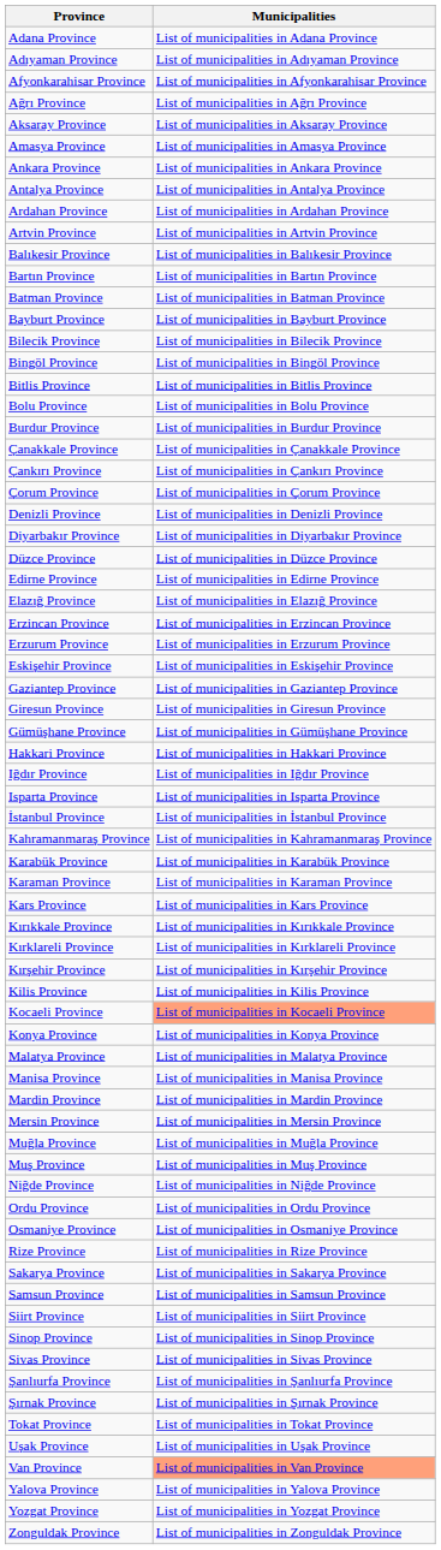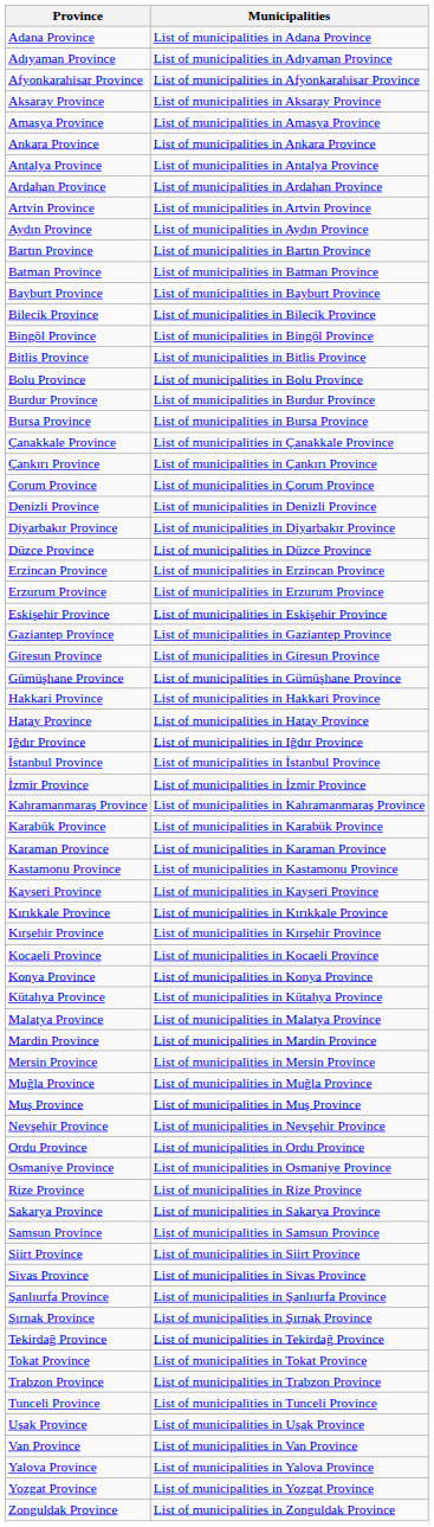 <table class="wikitable">
 <tr>
 <th>Province</th>
 <th>Municipalities</th>
 </tr>
 <tr>
 <td><a href='#'>Adana Province</a></td>
 <td><a href='#'>List of municipalities in Adana Province</a></td>
 </tr>
 <tr>
 <td><a href='#'>Adıyaman Province</a></td>
 <td><a href='#'>List of municipalities in Adıyaman Province</a></td>
 </tr>
 <tr>
 <td><a href='#'>Afyonkarahisar Province</a></td>
 <td><a href='#'>List of municipalities in Afyonkarahisar Province</a></td>
-</tr>
-<tr>
-<td><a href='#'>Ağrı Province</a></td>
-<td><a href='#'>List of municipalities in Ağrı Province</a></td>
 </tr>
 <tr>
 <td><a href='#'>Aksaray Province</a></td>
 <td><a href='#'>List of municipalities in Aksaray Province</a></td>
 </tr>
 <tr>
 <td><a href='#'>Amasya Province</a></td>
 <td><a href='#'>List of municipalities in Amasya Province</a></td>
 </tr>
 <tr>
 <td><a href='#'>Ankara Province</a></td>
 <td><a href='#'>List of municipalities in Ankara Province</a></td>
 </tr>
 <tr>
 <td><a href='#'>Antalya Province</a></td>
 <td><a href='#'>List of municipalities in Antalya Province</a></td>
 </tr>
 <tr>
 <td><a href='#'>Ardahan Province</a></td>
 <td><a href='#'>List of municipalities in Ardahan Province</a></td>
 </tr>
 <tr>
 <td><a href='#'>Artvin Province</a></td>
 <td><a href='#'>List of municipalities in Artvin Province</a></td>
 </tr>
 <tr>
-<td><a href='#'>Balıkesir Province</a></td>
-<td><a href='#'>List of municipalities in Balıkesir Province</a></td>
+<td><a href='#'>Aydın Province</a></td>
+<td><a href='#'>List of municipalities in Aydın Province</a></td>
 </tr>
 <tr>
 <td><a href='#'>Bartın Province</a></td>
 <td><a href='#'>List of municipalities in Bartın Province</a></td>
 </tr>
 <tr>
 <td><a href='#'>Batman Province</a></td>
 <td><a href='#'>List of municipalities in Batman Province</a></td>
 </tr>
 <tr>
 <td><a href='#'>Bayburt Province</a></td>
 <td><a href='#'>List of municipalities in Bayburt Province</a></td>
 </tr>
 <tr>
 <td><a href='#'>Bilecik Province</a></td>
 <td><a href='#'>List of municipalities in Bilecik Province</a></td>
 </tr>
 <tr>
 <td><a href='#'>Bingöl Province</a></td>
 <td><a href='#'>List of municipalities in Bingöl Province</a></td>
 </tr>
 <tr>
 <td><a href='#'>Bitlis Province</a></td>
 <td><a href='#'>List of municipalities in Bitlis Province</a></td>
 </tr>
 <tr>
 <td><a href='#'>Bolu Province</a></td>
 <td><a href='#'>List of municipalities in Bolu Province</a></td>
 </tr>
 <tr>
 <td><a href='#'>Burdur Province</a></td>
 <td><a href='#'>List of municipalities in Burdur Province</a></td>
 </tr>
 <tr>
+<td><a href='#'>Bursa Province</a></td>
+<td><a href='#'>List of municipalities in Bursa Province</a></td>
+</tr>
+<tr>
 <td><a href='#'>Çanakkale Province</a></td>
 <td><a href='#'>List of municipalities in Çanakkale Province</a></td>
 </tr>
 <tr>
 <td><a href='#'>Çankırı Province</a></td>
 <td><a href='#'>List of municipalities in Çankırı Province</a></td>
 </tr>
 <tr>
 <td><a href='#'>Çorum Province</a></td>
 <td><a href='#'>List of municipalities in Çorum Province</a></td>
 </tr>
 <tr>
 <td><a href='#'>Denizli Province</a></td>
 <td><a href='#'>List of municipalities in Denizli Province</a></td>
 </tr>
 <tr>
 <td><a href='#'>Diyarbakır Province</a></td>
 <td><a href='#'>List of municipalities in Diyarbakır Province</a></td>
 </tr>
 <tr>
 <td><a href='#'>Düzce Province</a></td>
 <td><a href='#'>List of municipalities in Düzce Province</a></td>
-</tr>
-<tr>
-<td><a href='#'>Edirne Province</a></td>
-<td><a href='#'>List of municipalities in Edirne Province</a></td>
-</tr>
-<tr>
-<td><a href='#'>Elazığ Province</a></td>
-<td><a href='#'>List of municipalities in Elazığ Province</a></td>
 </tr>
 <tr>
 <td><a href='#'>Erzincan Province</a></td>
 <td><a href='#'>List of municipalities in Erzincan Province</a></td>
 </tr>
 <tr>
 <td><a href='#'>Erzurum Province</a></td>
 <td><a href='#'>List of municipalities in Erzurum Province</a></td>
 </tr>
 <tr>
 <td><a href='#'>Eskişehir Province</a></td>
 <td><a href='#'>List of municipalities in Eskişehir Province</a></td>
 </tr>
 <tr>
 <td><a href='#'>Gaziantep Province</a></td>
 <td><a href='#'>List of municipalities in Gaziantep Province</a></td>
 </tr>
 <tr>
 <td><a href='#'>Giresun Province</a></td>
 <td><a href='#'>List of municipalities in Giresun Province</a></td>
 </tr>
 <tr>
 <td><a href='#'>Gümüşhane Province</a></td>
 <td><a href='#'>List of municipalities in Gümüşhane Province</a></td>
 </tr>
 <tr>
 <td><a href='#'>Hakkari Province</a></td>
 <td><a href='#'>List of municipalities in Hakkari Province</a></td>
 </tr>
 <tr>
+<td><a href='#'>Hatay Province</a></td>
+<td><a href='#'>List of municipalities in Hatay Province</a></td>
+</tr>
+<tr>
 <td><a href='#'>Iğdır Province</a></td>
 <td><a href='#'>List of municipalities in Iğdır Province</a></td>
 </tr>
 <tr>
-<td><a href='#'>Isparta Province</a></td>
-<td><a href='#'>List of municipalities in Isparta Province</a></td>
+<td><a href='#'>İstanbul Province</a></td>
+<td><a href='#'>List of municipalities in İstanbul Province</a></td>
 </tr>
 <tr>
-<td><a href='#'>İstanbul Province</a></td>
-<td><a href='#'>List of municipalities in İstanbul Province</a></td>
+<td><a href='#'>İzmir Province</a></td>
+<td><a href='#'>List of municipalities in İzmir Province</a></td>
 </tr>
 <tr>
 <td><a href='#'>Kahramanmaraş Province</a></td>
 <td><a href='#'>List of municipalities in Kahramanmaraş Province</a></td>
 </tr>
 <tr>
 <td><a href='#'>Karabük Province</a></td>
 <td><a href='#'>List of municipalities in Karabük Province</a></td>
 </tr>
 <tr>
 <td><a href='#'>Karaman Province</a></td>
 <td><a href='#'>List of municipalities in Karaman Province</a></td>
 </tr>
 <tr>
-<td><a href='#'>Kars Province</a></td>
-<td><a href='#'>List of municipalities in Kars Province</a></td>
+<td><a href='#'>Kastamonu Province</a></td>
+<td><a href='#'>List of municipalities in Kastamonu Province</a></td>
+</tr>
+<tr>
+<td><a href='#'>Kayseri Province</a></td>
+<td><a href='#'>List of municipalities in Kayseri Province</a></td>
 </tr>
 <tr>
 <td><a href='#'>Kırıkkale Province</a></td>
 <td><a href='#'>List of municipalities in Kırıkkale Province</a></td>
 </tr>
 <tr>
-<td><a href='#'>Kırklareli Province</a></td>
-<td><a href='#'>List of municipalities in Kırklareli Province</a></td>
-</tr>
-<tr>
 <td><a href='#'>Kırşehir Province</a></td>
 <td><a href='#'>List of municipalities in Kırşehir Province</a></td>
 </tr>
 <tr>
-<td><a href='#'>Kilis Province</a></td>
-<td><a href='#'>List of municipalities in Kilis Province</a></td>
-</tr>
-<tr>
 <td><a href='#'>Kocaeli Province</a></td>
-<td style="background: lightsalmon;"><a href='#'>List of municipalities in Kocaeli Province</a></td>
+<td><a href='#'>List of municipalities in Kocaeli Province</a></td>
 </tr>
 <tr>
 <td><a href='#'>Konya Province</a></td>
 <td><a href='#'>List of municipalities in Konya Province</a></td>
 </tr>
 <tr>
+<td><a href='#'>Kütahya Province</a></td>
+<td><a href='#'>List of municipalities in Kütahya Province</a></td>
+</tr>
+<tr>
 <td><a href='#'>Malatya Province</a></td>
 <td><a href='#'>List of municipalities in Malatya Province</a></td>
-</tr>
-<tr>
-<td><a href='#'>Manisa Province</a></td>
-<td><a href='#'>List of municipalities in Manisa Province</a></td>
 </tr>
 <tr>
 <td><a href='#'>Mardin Province</a></td>
 <td><a href='#'>List of municipalities in Mardin Province</a></td>
 </tr>
 <tr>
 <td><a href='#'>Mersin Province</a></td>
 <td><a href='#'>List of municipalities in Mersin Province</a></td>
 </tr>
 <tr>
 <td><a href='#'>Muğla Province</a></td>
 <td><a href='#'>List of municipalities in Muğla Province</a></td>
 </tr>
 <tr>
 <td><a href='#'>Muş Province</a></td>
 <td><a href='#'>List of municipalities in Muş Province</a></td>
 </tr>
 <tr>
-<td><a href='#'>Niğde Province</a></td>
-<td><a href='#'>List of municipalities in Niğde Province</a></td>
+<td><a href='#'>Nevşehir Province</a></td>
+<td><a href='#'>List of municipalities in Nevşehir Province</a></td>
 </tr>
 <tr>
 <td><a href='#'>Ordu Province</a></td>
 <td><a href='#'>List of municipalities in Ordu Province</a></td>
 </tr>
 <tr>
 <td><a href='#'>Osmaniye Province</a></td>
 <td><a href='#'>List of municipalities in Osmaniye Province</a></td>
 </tr>
 <tr>
 <td><a href='#'>Rize Province</a></td>
 <td><a href='#'>List of municipalities in Rize Province</a></td>
 </tr>
 <tr>
 <td><a href='#'>Sakarya Province</a></td>
 <td><a href='#'>List of municipalities in Sakarya Province</a></td>
 </tr>
 <tr>
 <td><a href='#'>Samsun Province</a></td>
 <td><a href='#'>List of municipalities in Samsun Province</a></td>
 </tr>
 <tr>
 <td><a href='#'>Siirt Province</a></td>
 <td><a href='#'>List of municipalities in Siirt Province</a></td>
 </tr>
 <tr>
-<td><a href='#'>Sinop Province</a></td>
-<td><a href='#'>List of municipalities in Sinop Province</a></td>
-</tr>
-<tr>
 <td><a href='#'>Sivas Province</a></td>
 <td><a href='#'>List of municipalities in Sivas Province</a></td>
 </tr>
 <tr>
 <td><a href='#'>Şanlıurfa Province</a></td>
 <td><a href='#'>List of municipalities in Şanlıurfa Province</a></td>
 </tr>
 <tr>
 <td><a href='#'>Şırnak Province</a></td>
 <td><a href='#'>List of municipalities in Şırnak Province</a></td>
 </tr>
 <tr>
+<td><a href='#'>Tekirdağ Province</a></td>
+<td><a href='#'>List of municipalities in Tekirdağ Province</a></td>
+</tr>
+<tr>
 <td><a href='#'>Tokat Province</a></td>
 <td><a href='#'>List of municipalities in Tokat Province</a></td>
+</tr>
+<tr>
+<td><a href='#'>Trabzon Province</a></td>
+<td><a href='#'>List of municipalities in Trabzon Province</a></td>
+</tr>
+<tr>
+<td><a href='#'>Tunceli Province</a></td>
+<td><a href='#'>List of municipalities in Tunceli Province</a></td>
 </tr>
 <tr>
 <td><a href='#'>Uşak Province</a></td>
 <td><a href='#'>List of municipalities in Uşak Province</a></td>
 </tr>
 <tr>
 <td><a href='#'>Van Province</a></td>
-<td style="background: lightsalmon;"><a href='#'>List of municipalities in Van Province</a></td>
+<td><a href='#'>List of municipalities in Van Province</a></td>
 </tr>
 <tr>
 <td><a href='#'>Yalova Province</a></td>
 <td><a href='#'>List of municipalities in Yalova Province</a></td>
 </tr>
 <tr>
 <td><a href='#'>Yozgat Province</a></td>
 <td><a href='#'>List of municipalities in Yozgat Province</a></td>
 </tr>
 <tr>
 <td><a href='#'>Zonguldak Province</a></td>
 <td><a href='#'>List of municipalities in Zonguldak Province</a></td>
 </tr>
 </table>
